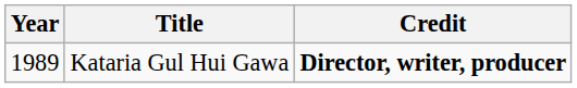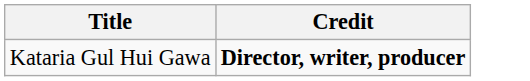 <table class="wikitable">
 <tr>
-<th>Year</th>
 <th>Title</th>
 <th>Credit</th>
 </tr>
 <tr>
-<td>1989</td>
 <td>Kataria Gul Hui Gawa</td>
 <td><strong>Director, writer, producer</strong></td>
 </tr>
 </table>
